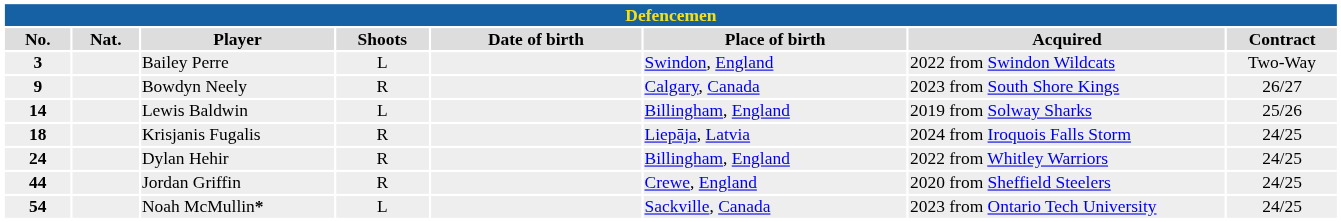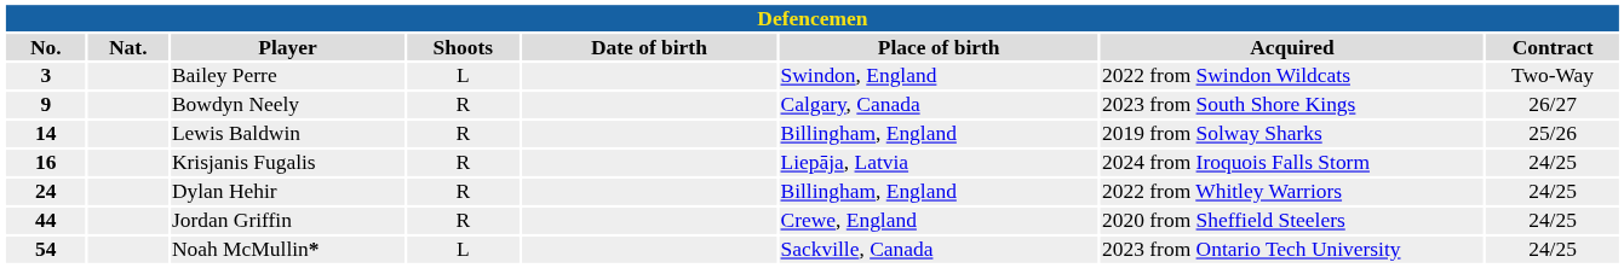 <table class="toccolours"  style="width:97%; clear:both; margin:1.5em auto; text-align:center;">
 <tr>
 <th colspan="10" style="background: #1661a3; color: #f6e014;">Defencemen</th>
 </tr>
 <tr style="background:#ddd;">
 <th width=5%>No.</th>
 <th width=5%>Nat.</th>
 <th !width=22%>Player</th>
 <th width=7%>Shoots</th>
 <th width=16%>Date of birth</th>
 <th width=20%>Place of birth</th>
 <th width=24%>Acquired</th>
 <td><strong>Contract</strong></td>
 </tr>
 <tr style="background:#eee;">
 <td><strong>3</strong></td>
 <td></td>
 <td align=left>Bailey Perre</td>
 <td>L</td>
 <td align=left></td>
 <td align=left><a href='#'>Swindon</a>, <a href='#'>England</a></td>
 <td align=left>2022 from <a href='#'>Swindon Wildcats</a></td>
 <td>Two-Way</td>
 </tr>
 <tr style="background:#eee;">
 <td><strong>9</strong></td>
 <td></td>
 <td align=left>Bowdyn Neely</td>
 <td>R</td>
 <td align=left></td>
 <td align=left><a href='#'>Calgary</a>, <a href='#'>Canada</a></td>
 <td align=left>2023 from <a href='#'>South Shore Kings</a></td>
 <td>26/27</td>
 </tr>
 <tr style="background:#eee;">
 <td><strong>14</strong></td>
 <td></td>
 <td align=left>Lewis Baldwin</td>
-<td>L</td>
+<td>R</td>
 <td align=left></td>
 <td align=left><a href='#'>Billingham</a>, <a href='#'>England</a></td>
 <td align=left>2019 from <a href='#'>Solway Sharks</a></td>
 <td>25/26</td>
 </tr>
 <tr style="background:#eee;">
-<td><strong>18</strong></td>
+<td><strong>16</strong></td>
 <td></td>
 <td align=left>Krisjanis Fugalis</td>
 <td>R</td>
 <td align=left></td>
 <td align=left><a href='#'>Liepāja</a>, <a href='#'>Latvia</a></td>
 <td align=left>2024 from <a href='#'>Iroquois Falls Storm</a></td>
 <td>24/25</td>
 </tr>
 <tr style="background:#eee;">
 <td><strong>24</strong></td>
 <td></td>
 <td align="left">Dylan Hehir</td>
 <td>R</td>
 <td align="left"></td>
 <td align="left"><a href='#'>Billingham</a>, <a href='#'>England</a></td>
 <td align="left">2022 from <a href='#'>Whitley Warriors</a></td>
 <td>24/25</td>
 </tr>
 <tr style="background:#eee;">
 <td><strong>44</strong></td>
 <td></td>
 <td align=left>Jordan Griffin</td>
 <td>R</td>
 <td align=left></td>
 <td align=left><a href='#'>Crewe</a>, <a href='#'>England</a></td>
 <td align=left>2020 from <a href='#'>Sheffield Steelers</a></td>
 <td>24/25</td>
 </tr>
 <tr style="background:#eee;">
 <td><strong>54</strong></td>
 <td></td>
 <td align=left>Noah McMullin<strong>*</strong></td>
 <td>L</td>
 <td align=left></td>
 <td align=left><a href='#'>Sackville</a>, <a href='#'>Canada</a></td>
 <td align=left>2023 from <a href='#'>Ontario Tech University</a></td>
 <td>24/25</td>
 </tr>
 </table>
